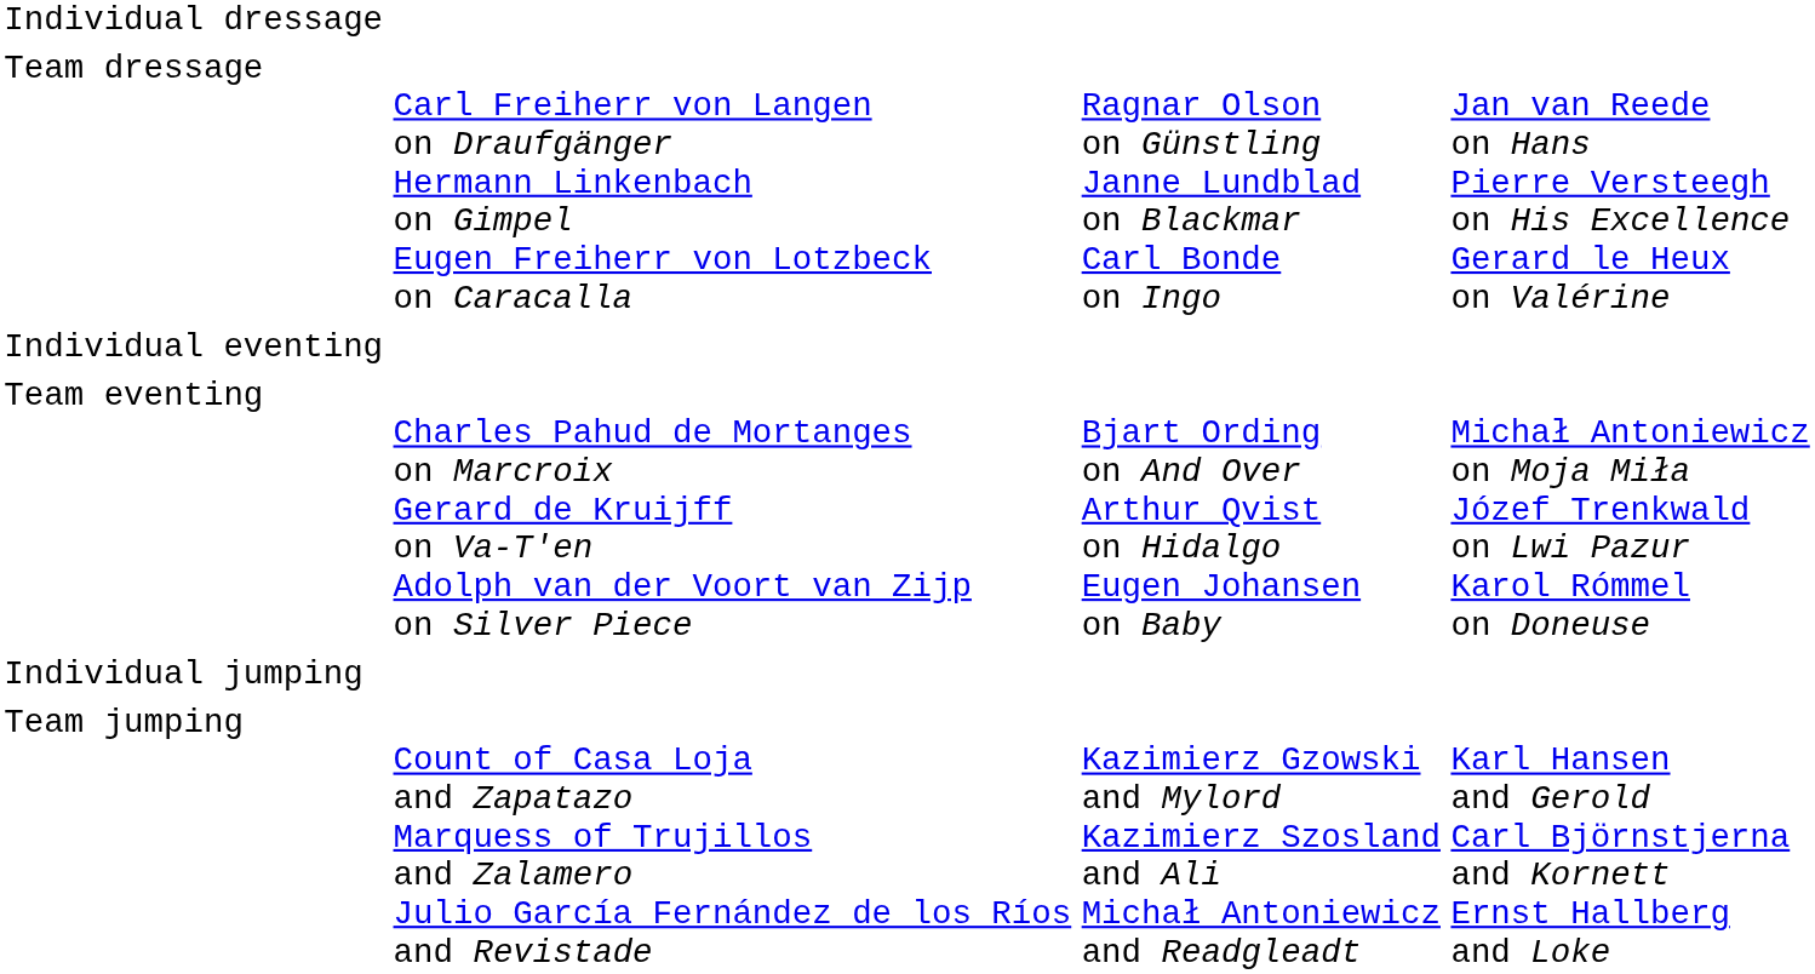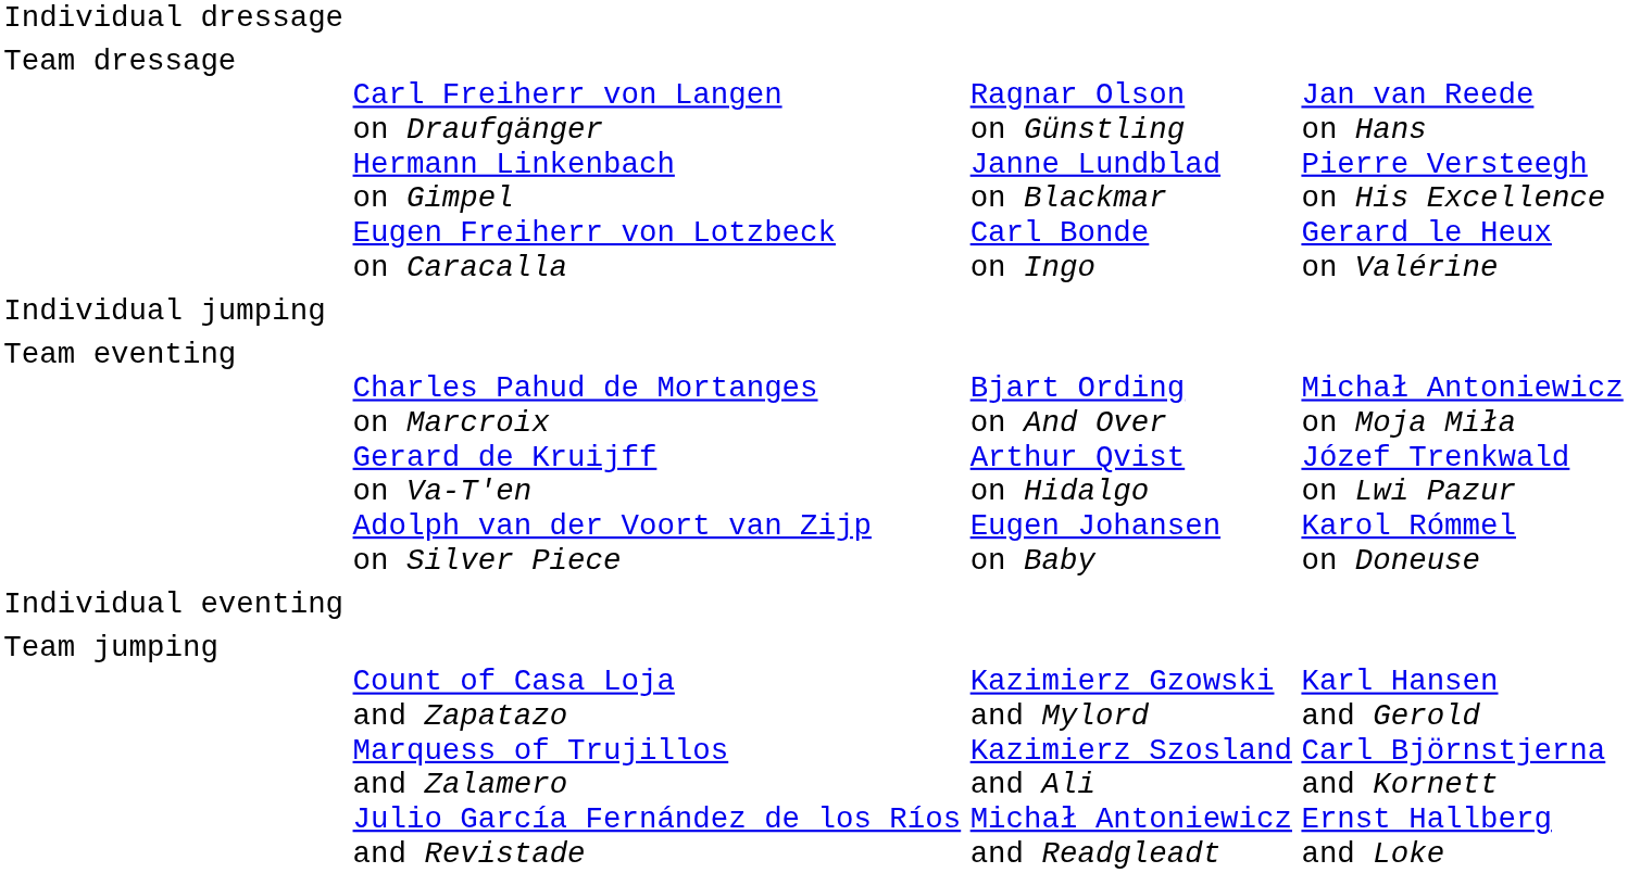 <table>
 <tr>
 <td>Individual dressage<br></td>
 <td></td>
 <td></td>
 <td></td>
 </tr>
 <tr valign="top">
 <td>Team dressage<br></td>
 <td><br> <a href='#'>Carl Freiherr von Langen</a> <br> on <em>Draufgänger</em> <br> <a href='#'>Hermann Linkenbach</a> <br> on <em>Gimpel</em> <br> <a href='#'>Eugen Freiherr von Lotzbeck</a> <br> on <em>Caracalla</em></td>
 <td><br> <a href='#'>Ragnar Olson</a> <br> on <em>Günstling</em> <br> <a href='#'>Janne Lundblad</a> <br> on <em>Blackmar</em> <br> <a href='#'>Carl Bonde</a> <br> on <em>Ingo</em></td>
 <td><br> <a href='#'>Jan van Reede</a> <br> on <em>Hans</em> <br> <a href='#'>Pierre Versteegh</a> <br> on <em>His Excellence</em> <br> <a href='#'>Gerard le Heux</a> <br> on <em>Valérine</em></td>
 </tr>
-<tr valign="top">
-<td>Individual eventing <br></td>
+<tr>
+<td>Individual jumping<br></td>
 <td></td>
 <td></td>
 <td></td>
 </tr>
 <tr valign="top">
 <td>Team eventing<br></td>
 <td><br> <a href='#'>Charles Pahud de Mortanges</a> <br> on <em>Marcroix</em><br> <a href='#'>Gerard de Kruijff</a> <br> on <em>Va-T'en</em><br> <a href='#'>Adolph van der Voort van Zijp</a> <br> on <em>Silver Piece</em></td>
 <td><br> <a href='#'>Bjart Ording</a> <br> on <em>And Over</em><br> <a href='#'>Arthur Qvist</a> <br> on <em>Hidalgo</em><br> <a href='#'>Eugen Johansen</a> <br> on <em>Baby</em></td>
 <td><br> <a href='#'>Michał Antoniewicz</a> <br> on <em>Moja Miła</em><br> <a href='#'>Józef Trenkwald</a> <br> on <em>Lwi Pazur</em><br> <a href='#'>Karol Rómmel</a> <br> on <em>Doneuse</em></td>
 </tr>
-<tr>
-<td>Individual jumping<br></td>
+<tr valign="top">
+<td>Individual eventing <br></td>
 <td></td>
 <td></td>
 <td></td>
 </tr>
 <tr valign="top">
 <td>Team jumping<br></td>
 <td valign=top><br> <a href='#'>Count of Casa Loja</a> <br> and <em>Zapatazo</em> <br> <a href='#'>Marquess of Trujillos</a> <br> and <em>Zalamero</em> <br> <a href='#'>Julio García Fernández de los Ríos</a> <br> and <em>Revistade</em></td>
 <td valign=top><br> <a href='#'>Kazimierz Gzowski</a> <br> and <em>Mylord</em> <br> <a href='#'>Kazimierz Szosland</a> <br> and <em>Ali</em> <br> <a href='#'>Michał Antoniewicz</a> <br> and <em>Readgleadt</em></td>
 <td valign=top><br> <a href='#'>Karl Hansen</a> <br> and <em>Gerold</em><br> <a href='#'>Carl Björnstjerna</a> <br> and <em>Kornett</em><br> <a href='#'>Ernst Hallberg</a> <br> and <em>Loke</em></td>
 </tr>
 </table>
